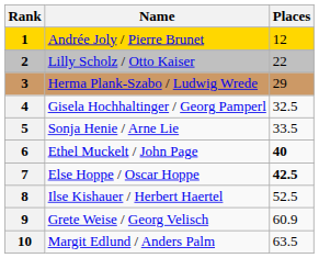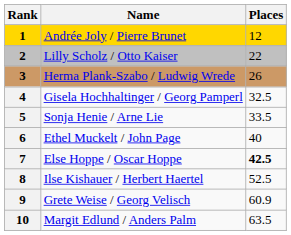 <table class="wikitable">
 <tr>
 <th>Rank</th>
 <th>Name</th>
 <th>Places</th>
 </tr>
 <tr bgcolor=gold>
 <td align=center><strong>1</strong></td>
 <td> <a href='#'>Andrée Joly</a> / <a href='#'>Pierre Brunet</a></td>
 <td>12</td>
 </tr>
 <tr bgcolor=silver>
 <td align=center><strong>2</strong></td>
 <td> <a href='#'>Lilly Scholz</a> / <a href='#'>Otto Kaiser</a></td>
 <td>22</td>
 </tr>
 <tr bgcolor=cc9966>
 <td align=center><strong>3</strong></td>
 <td> <a href='#'>Herma Plank-Szabo</a> / <a href='#'>Ludwig Wrede</a></td>
-<td>29</td>
+<td>26</td>
 </tr>
 <tr>
 <th>4</th>
 <td> <a href='#'>Gisela Hochhaltinger</a> / <a href='#'>Georg Pamperl</a></td>
 <td>32.5</td>
 </tr>
 <tr>
 <th>5</th>
 <td> <a href='#'>Sonja Henie</a> / <a href='#'>Arne Lie</a></td>
 <td>33.5</td>
 </tr>
 <tr>
 <th>6</th>
 <td> <a href='#'>Ethel Muckelt</a> / <a href='#'>John Page</a></td>
-<td><strong>40</strong></td>
+<td>40</td>
 </tr>
 <tr>
 <th>7</th>
 <td> <a href='#'>Else Hoppe</a> / <a href='#'>Oscar Hoppe</a></td>
 <td><strong>42.5</strong></td>
 </tr>
 <tr>
 <th>8</th>
 <td> <a href='#'>Ilse Kishauer</a> / <a href='#'>Herbert Haertel</a></td>
 <td>52.5</td>
 </tr>
 <tr>
 <th>9</th>
 <td> <a href='#'>Grete Weise</a> / <a href='#'>Georg Velisch</a></td>
 <td>60.9</td>
 </tr>
 <tr>
 <th>10</th>
 <td> <a href='#'>Margit Edlund</a> / <a href='#'>Anders Palm</a></td>
 <td>63.5</td>
 </tr>
 </table>
